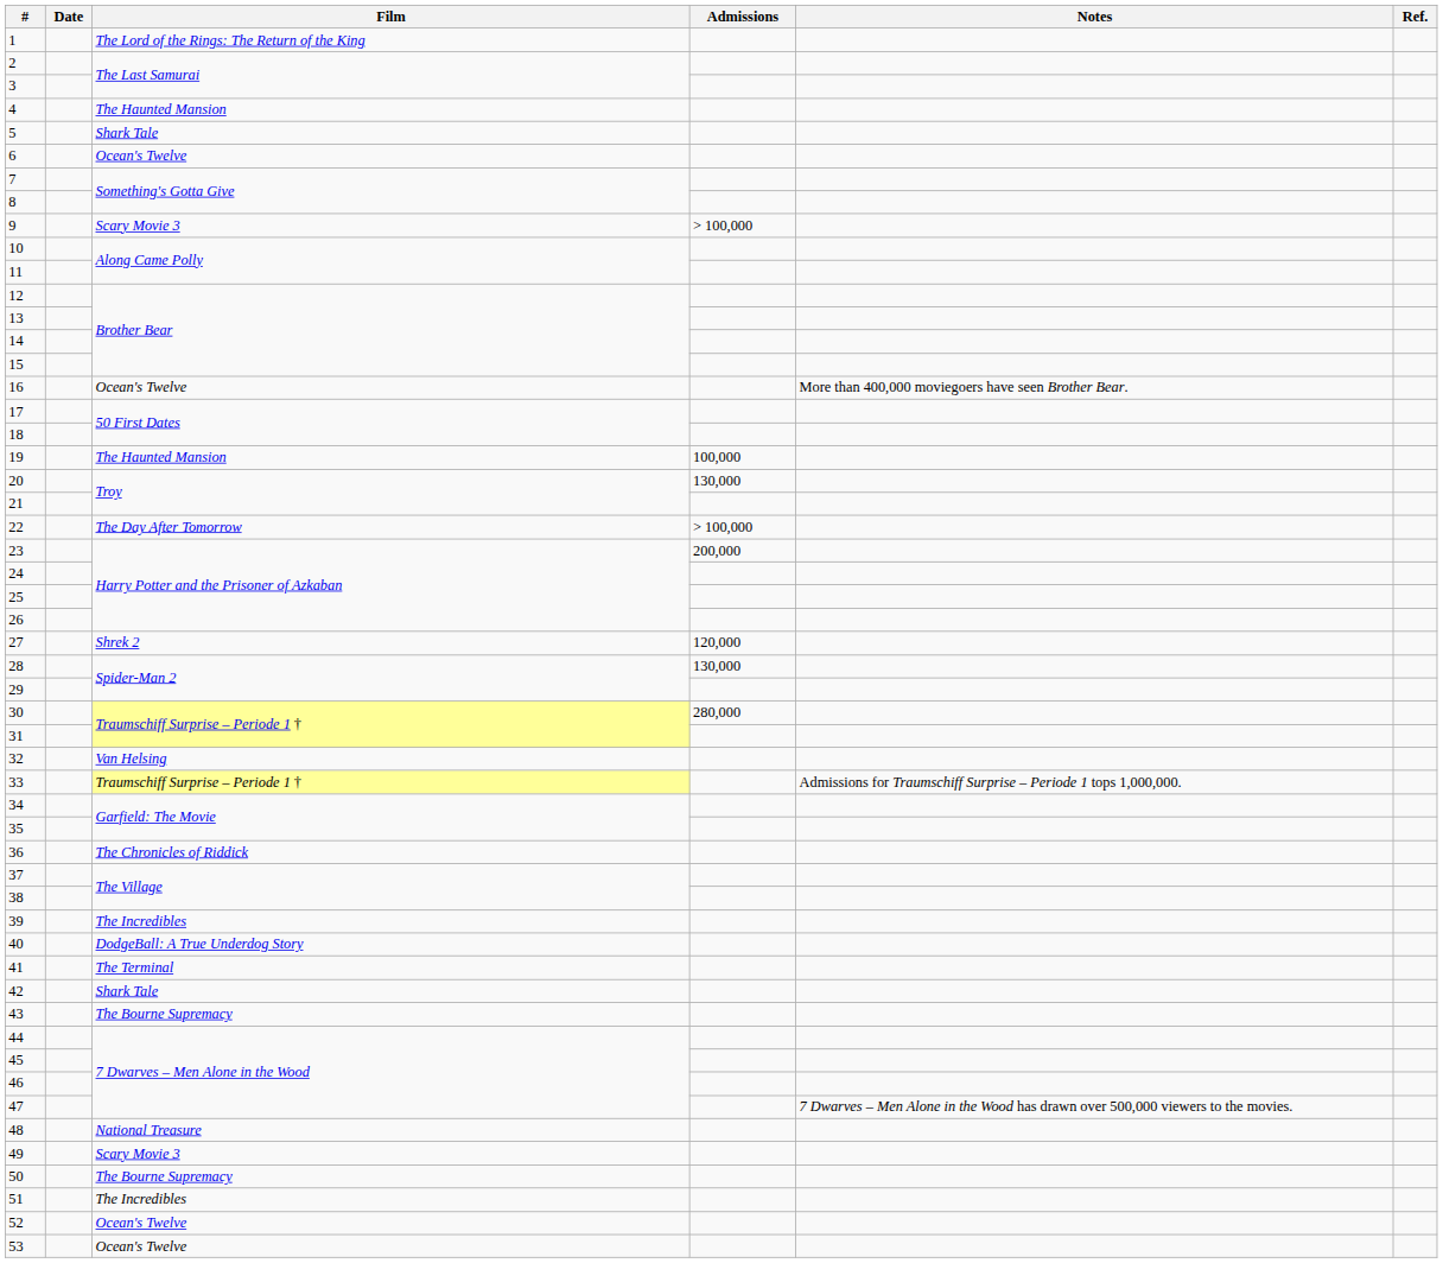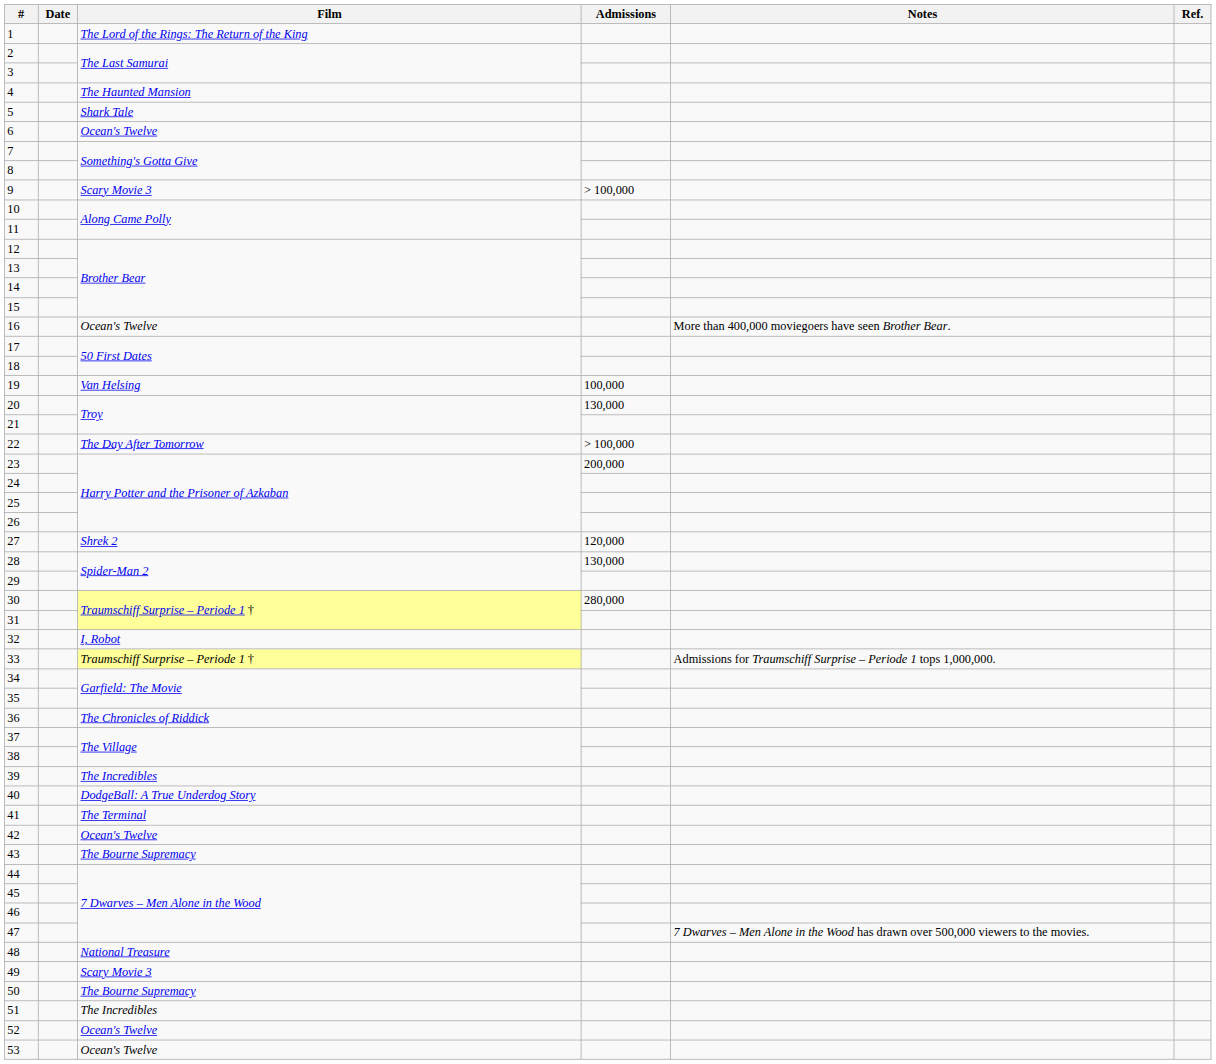 <table class="wikitable sortable">
 <tr>
 <th width="2%">#</th>
 <th width="2%">Date</th>
 <th width="30%">Film</th>
 <th width="5%">Admissions</th>
 <th width="30%">Notes</th>
 <th width="2%">Ref.</th>
 </tr>
 <tr>
 <td>1</td>
 <td></td>
 <td rowspan="1"><em><a href='#'>The Lord of the Rings: The Return of the King</a></em></td>
 <td></td>
 <td></td>
 <td></td>
 </tr>
 <tr>
 <td>2</td>
 <td></td>
 <td rowspan="2"><em><a href='#'>The Last Samurai</a></em></td>
 <td></td>
 <td></td>
 <td></td>
 </tr>
 <tr>
 <td>3</td>
 <td></td>
 <td></td>
 <td></td>
 <td></td>
 </tr>
 <tr>
 <td>4</td>
 <td></td>
 <td rowspan="1"><em><a href='#'>The Haunted Mansion</a></em></td>
 <td></td>
 <td></td>
 <td></td>
 </tr>
 <tr>
 <td>5</td>
 <td></td>
 <td rowspan="1"><em><a href='#'>Shark Tale</a></em></td>
 <td></td>
 <td></td>
 <td></td>
 </tr>
 <tr>
 <td>6</td>
 <td></td>
 <td rowspan="1"><em><a href='#'>Ocean's Twelve</a></em></td>
 <td></td>
 <td></td>
 <td></td>
 </tr>
 <tr>
 <td>7</td>
 <td></td>
 <td rowspan="2"><em><a href='#'>Something's Gotta Give</a></em></td>
 <td></td>
 <td></td>
 <td></td>
 </tr>
 <tr>
 <td>8</td>
 <td></td>
 <td></td>
 <td></td>
 <td></td>
 </tr>
 <tr>
 <td>9</td>
 <td></td>
 <td rowspan="1"><em><a href='#'>Scary Movie 3</a></em></td>
 <td>> 100,000</td>
 <td></td>
 <td></td>
 </tr>
 <tr>
 <td>10</td>
 <td></td>
 <td rowspan="2"><em><a href='#'>Along Came Polly</a></em></td>
 <td></td>
 <td></td>
 <td></td>
 </tr>
 <tr>
 <td>11</td>
 <td></td>
 <td></td>
 <td></td>
 <td></td>
 </tr>
 <tr>
 <td>12</td>
 <td></td>
 <td rowspan="4"><em><a href='#'>Brother Bear</a></em></td>
 <td></td>
 <td></td>
 <td></td>
 </tr>
 <tr>
 <td>13</td>
 <td></td>
 <td></td>
 <td></td>
 <td></td>
 </tr>
 <tr>
 <td>14</td>
 <td></td>
 <td></td>
 <td></td>
 <td></td>
 </tr>
 <tr>
 <td>15</td>
 <td></td>
 <td></td>
 <td></td>
 <td></td>
 </tr>
 <tr>
 <td>16</td>
 <td></td>
 <td rowspan="1"><em>Ocean's Twelve</em></td>
 <td></td>
 <td>More than 400,000 moviegoers have seen <em>Brother Bear</em>.</td>
 <td></td>
 </tr>
 <tr>
 <td>17</td>
 <td></td>
 <td rowspan="2"><em><a href='#'>50 First Dates</a></em></td>
 <td></td>
 <td></td>
 <td></td>
 </tr>
 <tr>
 <td>18</td>
 <td></td>
 <td></td>
 <td></td>
 <td></td>
 </tr>
 <tr>
 <td>19</td>
 <td></td>
-<td rowspan="1"><em><a href='#'>The Haunted Mansion</a></em></td>
+<td rowspan="1"><em><a href='#'>Van Helsing</a></em></td>
 <td>100,000</td>
 <td></td>
 <td></td>
 </tr>
 <tr>
 <td>20</td>
 <td></td>
 <td rowspan="2"><em><a href='#'>Troy</a></em></td>
 <td>130,000</td>
 <td></td>
 <td></td>
 </tr>
 <tr>
 <td>21</td>
 <td></td>
 <td></td>
 <td></td>
 <td></td>
 </tr>
 <tr>
 <td>22</td>
 <td></td>
 <td rowspan="1"><em><a href='#'>The Day After Tomorrow</a></em></td>
 <td>> 100,000</td>
 <td></td>
 <td></td>
 </tr>
 <tr>
 <td>23</td>
 <td></td>
 <td rowspan="4"><em><a href='#'>Harry Potter and the Prisoner of Azkaban</a></em></td>
 <td>200,000</td>
 <td></td>
 <td></td>
 </tr>
 <tr>
 <td>24</td>
 <td></td>
 <td></td>
 <td></td>
 <td></td>
 </tr>
 <tr>
 <td>25</td>
 <td></td>
 <td></td>
 <td></td>
 <td></td>
 </tr>
 <tr>
 <td>26</td>
 <td></td>
 <td></td>
 <td></td>
 <td></td>
 </tr>
 <tr>
 <td>27</td>
 <td></td>
 <td rowspan="1"><em><a href='#'>Shrek 2</a></em></td>
 <td>120,000</td>
 <td></td>
 <td></td>
 </tr>
 <tr>
 <td>28</td>
 <td></td>
 <td rowspan="2"><em><a href='#'>Spider-Man 2</a></em></td>
 <td>130,000</td>
 <td></td>
 <td></td>
 </tr>
 <tr>
 <td>29</td>
 <td></td>
 <td></td>
 <td></td>
 <td></td>
 </tr>
 <tr>
 <td>30</td>
 <td></td>
 <td rowspan="2" style="background-color:#FFFF99"><em><a href='#'>Traumschiff Surprise – Periode 1</a></em> †</td>
 <td>280,000</td>
 <td></td>
 <td></td>
 </tr>
 <tr>
 <td>31</td>
 <td></td>
 <td></td>
 <td></td>
 <td></td>
 </tr>
 <tr>
 <td>32</td>
 <td></td>
-<td rowspan="1"><em><a href='#'>Van Helsing</a></em></td>
+<td rowspan="1"><em><a href='#'>I, Robot</a></em></td>
 <td></td>
 <td></td>
 <td></td>
 </tr>
 <tr>
 <td>33</td>
 <td></td>
 <td style="background-color:#FFFF99"><em>Traumschiff Surprise – Periode 1</em> †</td>
 <td></td>
 <td>Admissions for <em>Traumschiff Surprise – Periode 1</em> tops 1,000,000.</td>
 <td></td>
 </tr>
 <tr>
 <td>34</td>
 <td></td>
 <td rowspan="2"><em><a href='#'>Garfield: The Movie</a></em></td>
 <td></td>
 <td></td>
 <td></td>
 </tr>
 <tr>
 <td>35</td>
 <td></td>
 <td></td>
 <td></td>
 <td></td>
 </tr>
 <tr>
 <td>36</td>
 <td></td>
 <td rowspan="1"><em><a href='#'>The Chronicles of Riddick</a></em></td>
 <td></td>
 <td></td>
 <td></td>
 </tr>
 <tr>
 <td>37</td>
 <td></td>
 <td rowspan="2"><em><a href='#'>The Village</a></em></td>
 <td></td>
 <td></td>
 <td></td>
 </tr>
 <tr>
 <td>38</td>
 <td></td>
 <td></td>
 <td></td>
 <td></td>
 </tr>
 <tr>
 <td>39</td>
 <td></td>
 <td rowspan="1"><em><a href='#'>The Incredibles</a></em></td>
 <td></td>
 <td></td>
 <td></td>
 </tr>
 <tr>
 <td>40</td>
 <td></td>
 <td rowspan="1"><em><a href='#'>DodgeBall: A True Underdog Story</a></em></td>
 <td></td>
 <td></td>
 <td></td>
 </tr>
 <tr>
 <td>41</td>
 <td></td>
 <td rowspan="1"><em><a href='#'>The Terminal</a></em></td>
 <td></td>
 <td></td>
 <td></td>
 </tr>
 <tr>
 <td>42</td>
 <td></td>
-<td rowspan="1"><em><a href='#'>Shark Tale</a></em></td>
+<td rowspan="1"><em><a href='#'>Ocean's Twelve</a></em></td>
 <td></td>
 <td></td>
 <td></td>
 </tr>
 <tr>
 <td>43</td>
 <td></td>
 <td rowspan="1"><em><a href='#'>The Bourne Supremacy</a></em></td>
 <td></td>
 <td></td>
 <td></td>
 </tr>
 <tr>
 <td>44</td>
 <td></td>
 <td rowspan="4"><em><a href='#'>7 Dwarves – Men Alone in the Wood</a></em></td>
 <td></td>
 <td></td>
 <td></td>
 </tr>
 <tr>
 <td>45</td>
 <td></td>
 <td></td>
 <td></td>
 <td></td>
 </tr>
 <tr>
 <td>46</td>
 <td></td>
 <td></td>
 <td></td>
 <td></td>
 </tr>
 <tr>
 <td>47</td>
 <td></td>
 <td></td>
 <td><em>7 Dwarves – Men Alone in the Wood</em> has drawn over 500,000 viewers to the movies.</td>
 <td></td>
 </tr>
 <tr>
 <td>48</td>
 <td></td>
 <td rowspan="1"><em><a href='#'>National Treasure</a></em></td>
 <td></td>
 <td></td>
 <td></td>
 </tr>
 <tr>
 <td>49</td>
 <td></td>
 <td rowspan="1"><em><a href='#'>Scary Movie 3</a></em></td>
 <td></td>
 <td></td>
 <td></td>
 </tr>
 <tr>
 <td>50</td>
 <td></td>
 <td rowspan="1"><em><a href='#'>The Bourne Supremacy</a></em></td>
 <td></td>
 <td></td>
 <td></td>
 </tr>
 <tr>
 <td>51</td>
 <td></td>
 <td rowspan="1"><em>The Incredibles</em></td>
 <td></td>
 <td></td>
 <td></td>
 </tr>
 <tr>
 <td>52</td>
 <td></td>
 <td rowspan="1"><em><a href='#'>Ocean's Twelve</a></em></td>
 <td></td>
 <td></td>
 <td></td>
 </tr>
 <tr>
 <td>53</td>
 <td></td>
 <td rowspan="1"><em>Ocean's Twelve</em></td>
 <td></td>
 <td></td>
 <td></td>
 </tr>
 </table>
